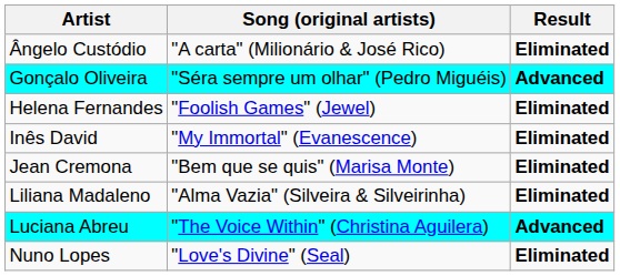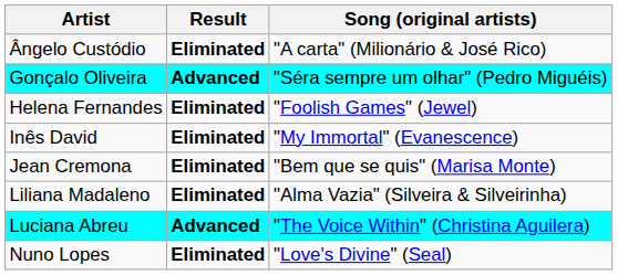 <table class=wikitable>
 <tr>
 <th>Artist</th>
+<th>Result</th>
 <th>Song (original artists)</th>
-<th>Result</th>
 </tr>
 <tr>
 <td>Ângelo Custódio</td>
+<td><strong>Eliminated</strong></td>
 <td>"A carta" (Milionário & José Rico)</td>
-<td><strong>Eliminated</strong></td>
 </tr>
 <tr style="background:cyan;">
 <td>Gonçalo Oliveira</td>
+<td><strong>Advanced</strong></td>
 <td>"Séra sempre um olhar" (Pedro Miguéis)</td>
-<td><strong>Advanced</strong></td>
 </tr>
 <tr>
 <td>Helena Fernandes</td>
+<td><strong>Eliminated</strong></td>
 <td>"<a href='#'>Foolish Games</a>" (<a href='#'>Jewel</a>)</td>
-<td><strong>Eliminated</strong></td>
 </tr>
 <tr>
 <td>Inês David</td>
+<td><strong>Eliminated</strong></td>
 <td>"<a href='#'>My Immortal</a>" (<a href='#'>Evanescence</a>)</td>
-<td><strong>Eliminated</strong></td>
 </tr>
 <tr>
 <td>Jean Cremona</td>
+<td><strong>Eliminated</strong></td>
 <td>"Bem que se quis" (<a href='#'>Marisa Monte</a>)</td>
-<td><strong>Eliminated</strong></td>
 </tr>
 <tr>
 <td>Liliana Madaleno</td>
+<td><strong>Eliminated</strong></td>
 <td>"Alma Vazia" (Silveira & Silveirinha)</td>
-<td><strong>Eliminated</strong></td>
 </tr>
 <tr style="background:cyan;">
 <td>Luciana Abreu</td>
+<td><strong>Advanced</strong></td>
 <td>"<a href='#'>The Voice Within</a>" (<a href='#'>Christina Aguilera</a>)</td>
-<td><strong>Advanced</strong></td>
 </tr>
 <tr>
 <td>Nuno Lopes</td>
+<td><strong>Eliminated</strong></td>
 <td>"<a href='#'>Love's Divine</a>" (<a href='#'>Seal</a>)</td>
-<td><strong>Eliminated</strong></td>
 </tr>
 </table>
